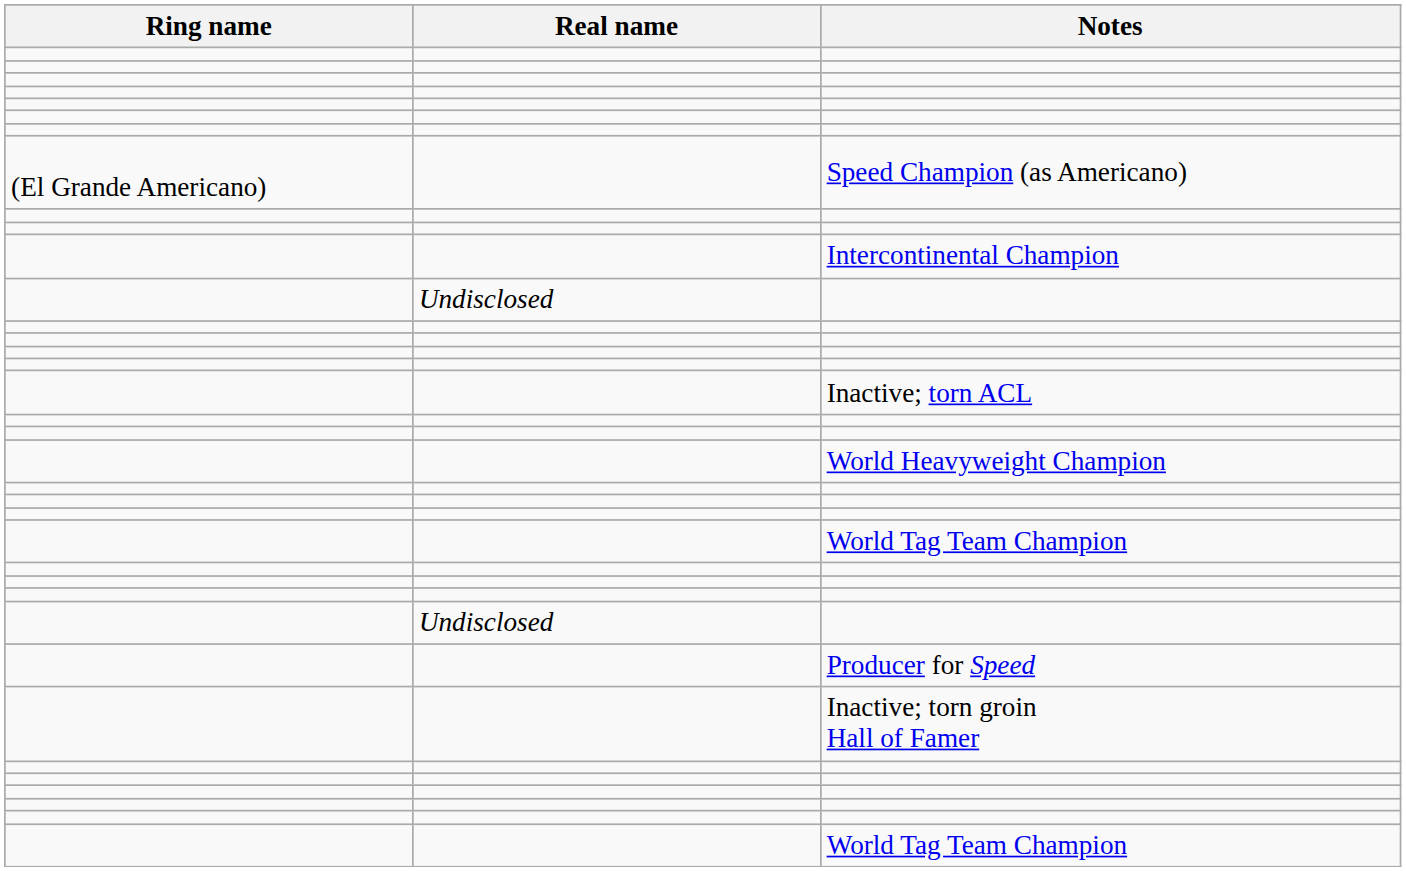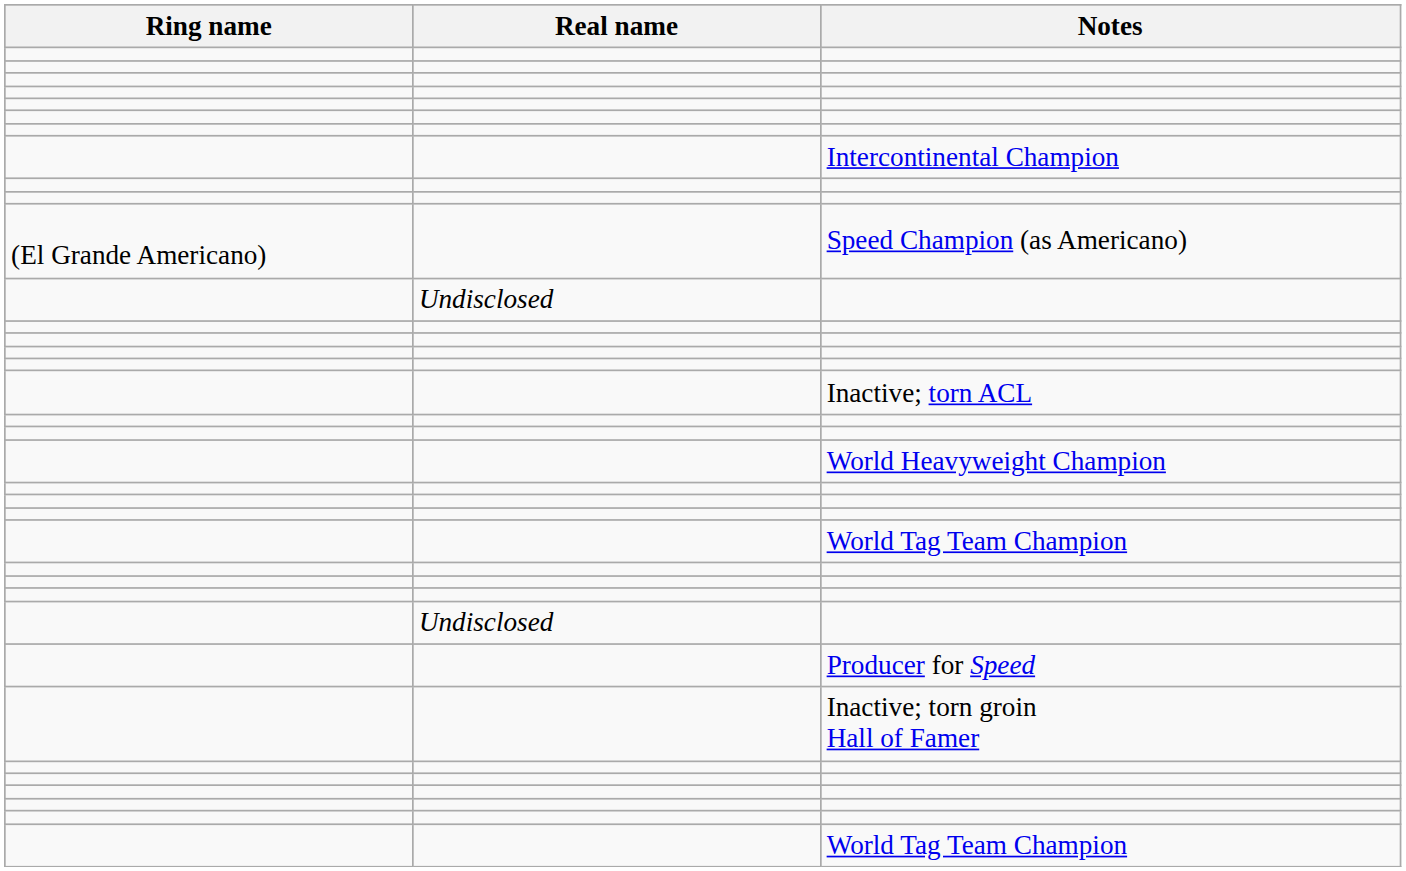 <table class="wikitable sortable" style="width:65%;">
 <tr>
 <th width=19%>Ring name</th>
 <th width=19%>Real name</th>
 <th width=27%>Notes</th>
 </tr>
 <tr>
 <td></td>
 <td></td>
 <td></td>
 </tr>
 <tr>
 <td></td>
 <td></td>
 <td></td>
 </tr>
 <tr>
 <td></td>
 <td></td>
 <td></td>
 </tr>
 <tr>
 <td></td>
 <td></td>
 <td></td>
 </tr>
 <tr>
 <td></td>
 <td></td>
 <td></td>
 </tr>
 <tr>
 <td></td>
 <td></td>
 <td></td>
 </tr>
 <tr>
 <td></td>
 <td></td>
 <td></td>
 </tr>
 <tr>
-<td><br>(El Grande Americano)</td>
 <td></td>
-<td><a href='#'>Speed Champion</a> (as Americano)</td>
+<td></td>
+<td><a href='#'>Intercontinental Champion</a></td>
 </tr>
 <tr>
 <td></td>
 <td></td>
 <td></td>
 </tr>
 <tr>
 <td></td>
 <td></td>
 <td></td>
 </tr>
 <tr>
+<td><br>(El Grande Americano)</td>
 <td></td>
-<td></td>
-<td><a href='#'>Intercontinental Champion</a></td>
+<td><a href='#'>Speed Champion</a> (as Americano)</td>
 </tr>
 <tr>
 <td></td>
 <td><em>Undisclosed</em></td>
 <td></td>
 </tr>
 <tr>
 <td></td>
 <td></td>
 <td></td>
 </tr>
 <tr>
 <td></td>
 <td></td>
 <td></td>
 </tr>
 <tr>
 <td></td>
 <td></td>
 <td></td>
 </tr>
 <tr>
 <td></td>
 <td></td>
 <td></td>
 </tr>
 <tr>
 <td></td>
 <td></td>
 <td>Inactive; <a href='#'>torn ACL</a></td>
 </tr>
 <tr>
 <td></td>
 <td></td>
 <td></td>
 </tr>
 <tr>
 <td></td>
 <td></td>
 <td></td>
 </tr>
 <tr>
 <td></td>
 <td></td>
 <td><a href='#'>World Heavyweight Champion</a></td>
 </tr>
 <tr>
 <td></td>
 <td></td>
 <td></td>
 </tr>
 <tr>
 <td></td>
 <td></td>
 <td></td>
 </tr>
 <tr>
 <td></td>
 <td></td>
 <td></td>
 </tr>
 <tr>
 <td></td>
 <td></td>
 <td><a href='#'>World Tag Team Champion</a></td>
 </tr>
 <tr>
 <td></td>
 <td></td>
 <td></td>
 </tr>
 <tr>
 <td></td>
 <td></td>
 <td></td>
 </tr>
 <tr>
 <td></td>
 <td></td>
 <td></td>
 </tr>
 <tr>
 <td></td>
 <td><em>Undisclosed</em></td>
 <td></td>
 </tr>
 <tr>
 <td></td>
 <td></td>
 <td><a href='#'>Producer</a> for <em><a href='#'>Speed</a></em></td>
 </tr>
 <tr>
 <td></td>
 <td></td>
 <td>Inactive; torn groin<br><a href='#'>Hall of Famer</a></td>
 </tr>
 <tr>
 <td></td>
 <td></td>
 <td></td>
 </tr>
 <tr>
 <td></td>
 <td></td>
 <td></td>
 </tr>
 <tr>
 <td></td>
 <td></td>
 <td></td>
 </tr>
 <tr>
 <td></td>
 <td></td>
 <td></td>
 </tr>
 <tr>
 <td></td>
 <td></td>
 <td></td>
 </tr>
 <tr>
 <td></td>
 <td></td>
 <td><a href='#'>World Tag Team Champion</a></td>
 </tr>
 </table>
